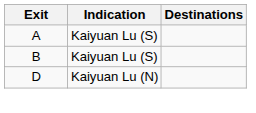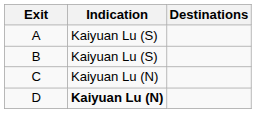 <table class="wikitable">
 <tr>
 <th style="width:70px">Exit</th>
 <th>Indication</th>
 <th>Destinations</th>
 </tr>
 <tr>
 <td align="center">A</td>
 <td>Kaiyuan Lu (S)</td>
 <td></td>
 </tr>
 <tr>
 <td align="center">B</td>
 <td>Kaiyuan Lu (S)</td>
 <td></td>
 </tr>
 <tr>
-<td align="center">D</td>
+<td align="center">C</td>
 <td>Kaiyuan Lu (N)</td>
 <td></td>
 </tr>
+<tr>
+<td align="center">D</td>
+<td><strong>Kaiyuan Lu (N)</strong></td>
+<td></td>
+</tr>
 </table>
